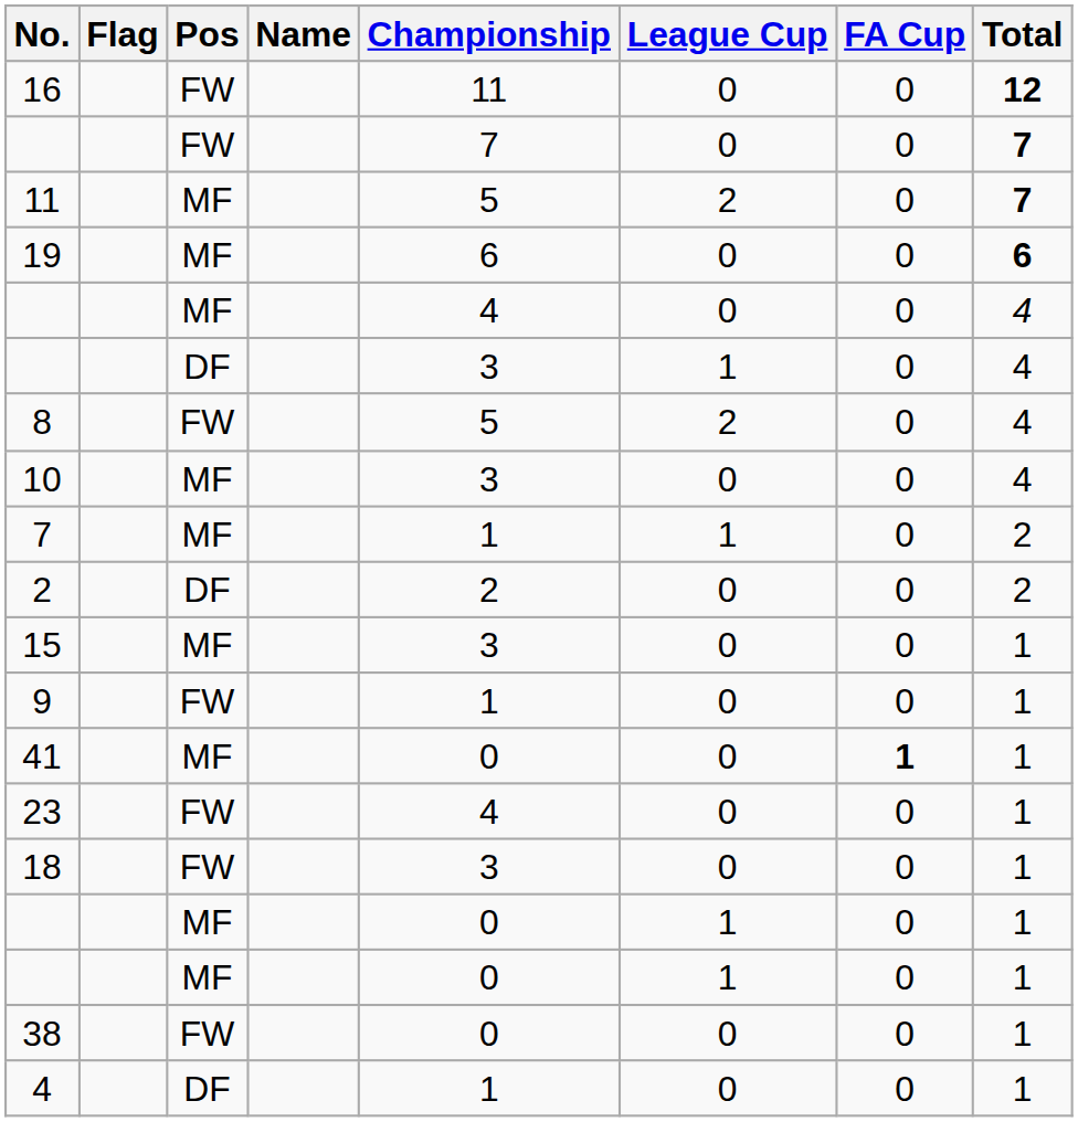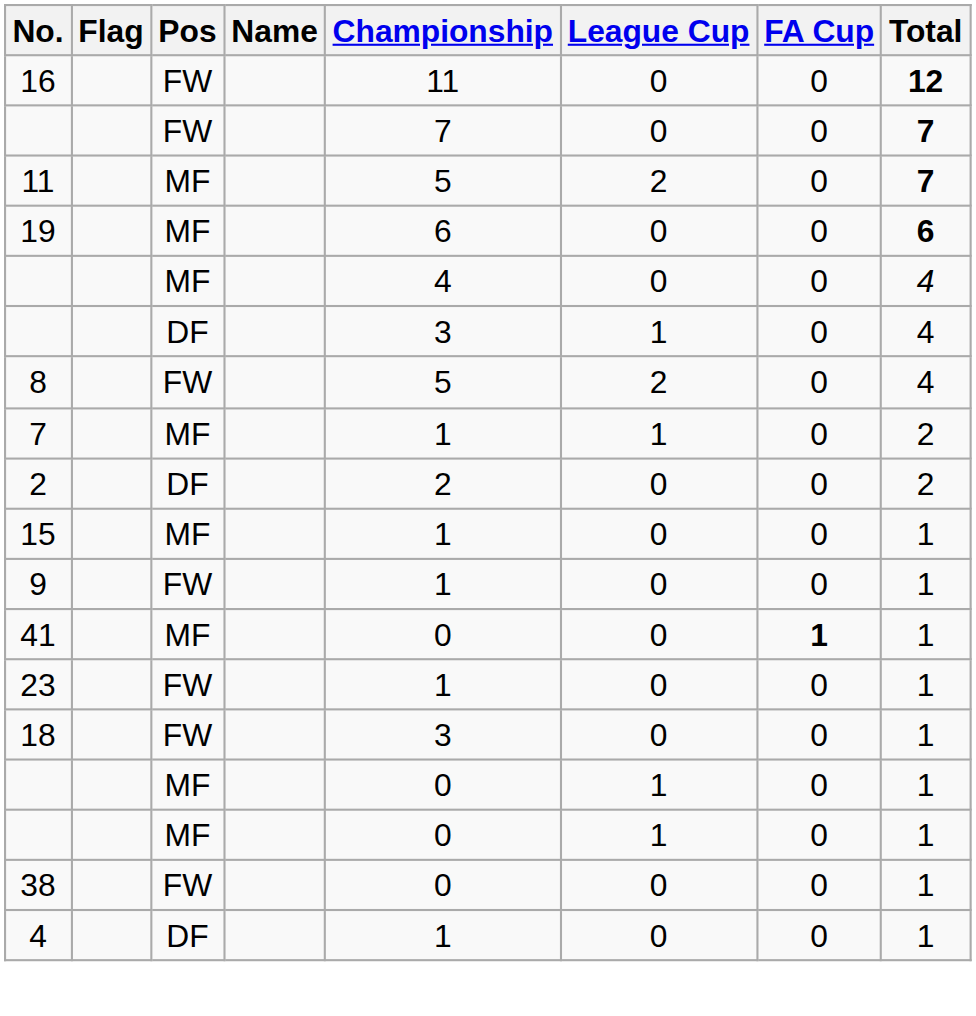 <table class="wikitable sortable" style="text-align:center; font-size:95%;">
 <tr>
 <th>No.</th>
 <th>Flag</th>
 <th>Pos</th>
 <th>Name</th>
 <th><a href='#'>Championship</a></th>
 <th><a href='#'>League Cup</a></th>
 <th><a href='#'>FA Cup</a></th>
 <th>Total</th>
 </tr>
 <tr>
 <td>16</td>
 <td></td>
 <td>FW</td>
 <td></td>
 <td>11</td>
 <td>0</td>
 <td>0</td>
 <td> <strong>12</strong></td>
 </tr>
 <tr>
 <td></td>
 <td></td>
 <td>FW</td>
 <td></td>
 <td>7</td>
 <td>0</td>
 <td>0</td>
 <td> <strong>7</strong></td>
 </tr>
 <tr>
 <td>11</td>
 <td></td>
 <td>MF</td>
 <td></td>
 <td>5</td>
 <td>2</td>
 <td>0</td>
 <td> <strong>7</strong></td>
 </tr>
 <tr>
 <td>19</td>
 <td></td>
 <td>MF</td>
 <td></td>
 <td>6</td>
 <td>0</td>
 <td>0</td>
 <td> <strong>6</strong></td>
 </tr>
 <tr>
 <td></td>
 <td></td>
 <td>MF</td>
 <td></td>
 <td>4</td>
 <td>0</td>
 <td>0</td>
 <td> <em>4<strong></td>
 </tr>
 <tr>
 <td></td>
 <td></td>
 <td>DF</td>
 <td></td>
 <td>3</td>
 <td>1</td>
 <td>0</td>
 <td> </strong>4<strong></td>
 </tr>
 <tr>
 <td>8</td>
 <td></td>
 <td>FW</td>
 <td></td>
 <td>5</td>
 <td>2</td>
 <td>0</td>
 <td> </strong>4<strong></td>
 </tr>
 <tr>
-<td>10</td>
-<td></td>
-<td>MF</td>
-<td></td>
-<td>3</td>
-<td>0</td>
-<td>0</td>
-<td> </strong>4<strong></td>
-</tr>
-<tr>
 <td>7</td>
 <td></td>
 <td>MF</td>
 <td></td>
 <td>1</td>
 <td>1</td>
 <td>0</td>
 <td> </strong>2<strong></td>
 </tr>
 <tr>
 <td>2</td>
 <td></td>
 <td>DF</td>
 <td></td>
 <td>2</td>
 <td>0</td>
 <td>0</td>
 <td> </strong>2<strong></td>
 </tr>
 <tr>
 <td>15</td>
 <td></td>
 <td>MF</td>
 <td></td>
-<td>3</td>
+<td>1</td>
 <td>0</td>
 <td>0</td>
 <td> </strong>1<strong></td>
 </tr>
 <tr>
 <td>9</td>
 <td></td>
 <td>FW</td>
 <td></td>
 <td>1</td>
 <td>0</td>
 <td>0</td>
 <td> </strong>1<strong></td>
 </tr>
 <tr>
 <td>41</td>
 <td></td>
 <td>MF</td>
 <td></td>
 <td>0</td>
 <td>0</td>
 <td><strong>1</strong></td>
 <td> </strong>1<strong></td>
 </tr>
 <tr>
 <td>23</td>
 <td></td>
 <td>FW</td>
 <td></td>
-<td>4</td>
+<td>1</td>
 <td>0</td>
 <td>0</td>
 <td> </strong>1<strong></td>
 </tr>
 <tr>
 <td>18</td>
 <td></td>
 <td>FW</td>
 <td></td>
 <td>3</td>
 <td>0</td>
 <td>0</td>
 <td> </strong>1<strong></td>
 </tr>
 <tr>
 <td></td>
 <td></td>
 <td>MF</td>
 <td></td>
 <td>0</td>
 <td>1</td>
 <td>0</td>
 <td> </strong>1<strong></td>
 </tr>
 <tr>
 <td></td>
 <td></td>
 <td>MF</td>
 <td></td>
 <td>0</td>
 <td>1</td>
 <td>0</td>
 <td> </strong>1<strong></td>
 </tr>
 <tr>
 <td>38</td>
 <td></td>
 <td>FW</td>
 <td></td>
 <td>0</td>
 <td>0</td>
 <td>0</td>
 <td> </strong>1<strong></td>
 </tr>
 <tr>
 <td>4</td>
 <td></td>
 <td>DF</td>
 <td></td>
 <td>1</td>
 <td>0</td>
 <td>0</td>
 <td> </strong>1<strong></td>
 </tr>
 </table>
